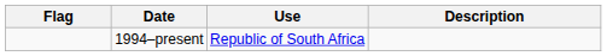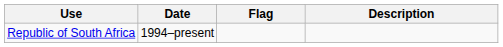 <table class="wikitable" style="background: #f9f9f9">
 <tr>
+<th>Use</th>
+<th>Date</th>
 <th width="110">Flag</th>
-<th>Date</th>
-<th>Use</th>
 <th width="250">Description</th>
 </tr>
 <tr>
+<td><a href='#'>Republic of South Africa</a></td>
+<td>1994–present</td>
 <td></td>
-<td>1994–present</td>
-<td><a href='#'>Republic of South Africa</a></td>
 <td></td>
 </tr>
 </table>
